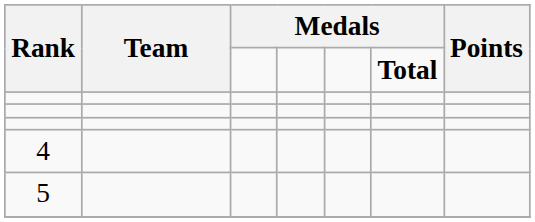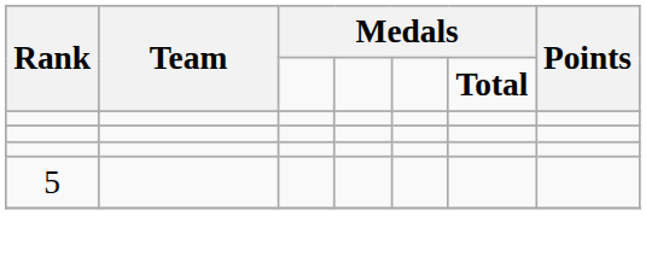 <table class="wikitable">
 <tr>
 <th rowspan=2>Rank</th>
 <th style="width:80px;" rowspan="2">Team</th>
 <th colspan=4>Medals</th>
 <th rowspan=2>Points</th>
 </tr>
 <tr>
 <td style="width:20px; text-align:center;"></td>
 <td style="width:20px; text-align:center;"></td>
 <td style="width:20px; text-align:center;"></td>
 <td><strong>Total</strong></td>
 </tr>
 <tr>
 <td align=center></td>
 <td></td>
 <td align=center></td>
 <td align=center></td>
 <td align=center></td>
 <td align=center></td>
 <td align=center></td>
 </tr>
 <tr>
 <td align=center></td>
 <td></td>
 <td align=center></td>
 <td align=center></td>
 <td align=center></td>
 <td align=center></td>
 <td align=center><strong> </strong></td>
 </tr>
 <tr>
 <td align=center></td>
 <td></td>
 <td align=center></td>
 <td align=center></td>
 <td align=center></td>
 <td align=center></td>
 <td align=center><strong> </strong></td>
 </tr>
 <tr>
-<td align=center>4</td>
-<td><strong></strong></td>
-<td align=center></td>
-<td align=center></td>
-<td align=center></td>
-<td align=center></td>
-<td align=center><strong> </strong></td>
-</tr>
-<tr>
 <td align=center>5</td>
 <td></td>
 <td align=center></td>
 <td align=center></td>
 <td align=center></td>
 <td align=center></td>
 <td align=center><strong> </strong></td>
 </tr>
 <tr>
 </tr>
 </table>
